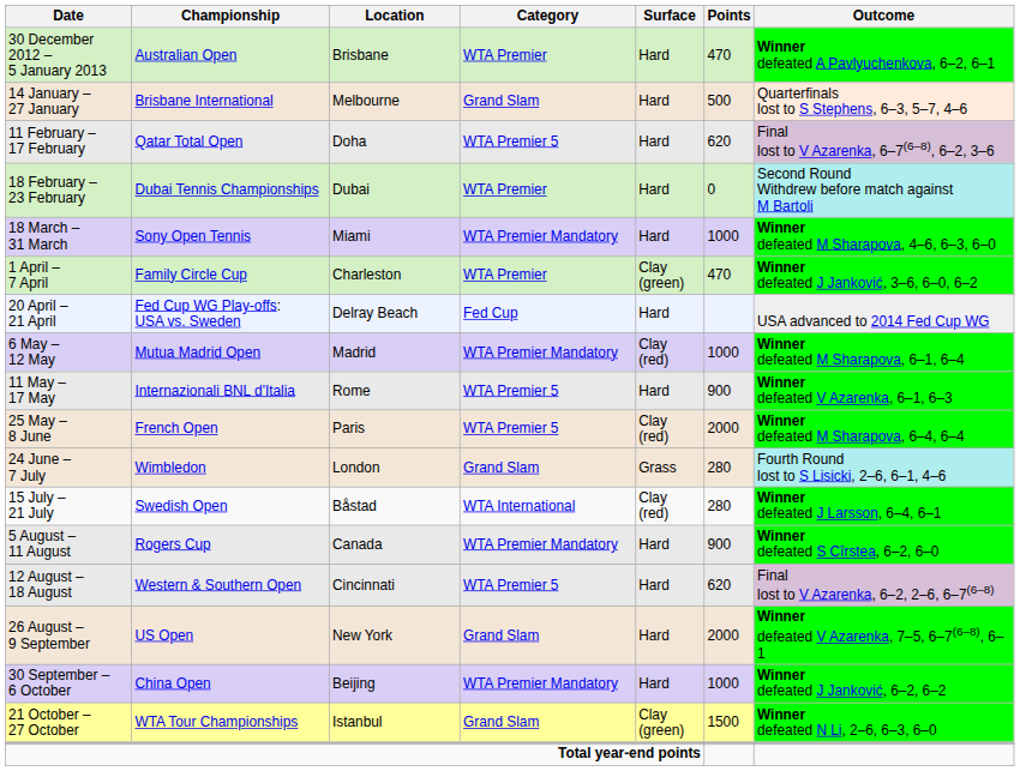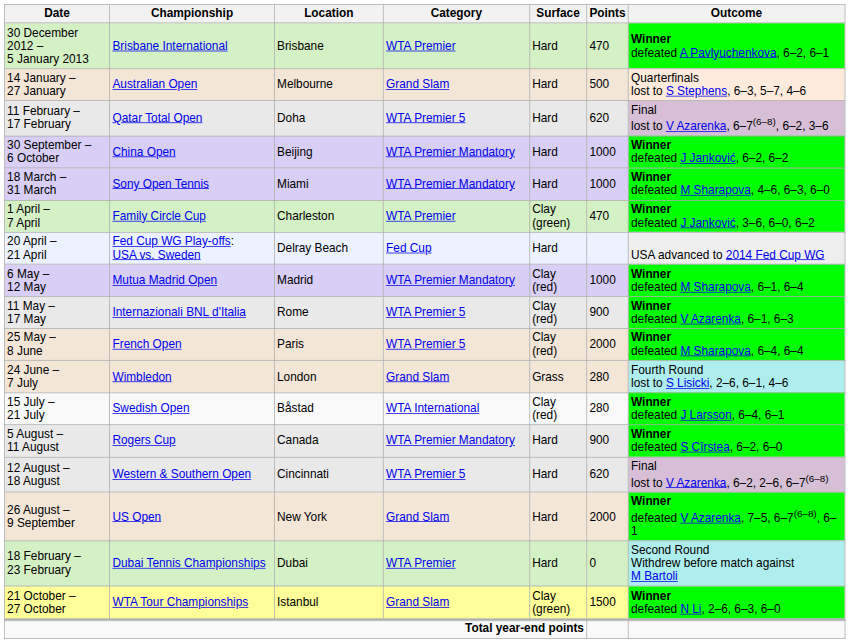 <table class="wikitable">
 <tr>
 <th width=135>Date</th>
 <th width=215>Championship</th>
 <th width=140>Location</th>
 <th width=190>Category</th>
 <th width=70>Surface</th>
 <th width=40>Points</th>
 <th width=285>Outcome</th>
 </tr>
 <tr style="background:#d4f1c5;">
 <td>30 December 2012 – <br>5 January 2013</td>
-<td><a href='#'>Australian Open</a></td>
+<td><a href='#'>Brisbane International</a></td>
 <td>Brisbane</td>
 <td><a href='#'>WTA Premier</a></td>
 <td>Hard</td>
 <td>470</td>
 <td style="background:lime;"><strong>Winner</strong> <br>defeated  <a href='#'>A Pavlyuchenkova</a>, 6–2, 6–1</td>
 </tr>
 <tr style="background:#f3e6d7;">
 <td>14 January – <br>27 January</td>
-<td><a href='#'>Brisbane International</a></td>
+<td><a href='#'>Australian Open</a></td>
 <td>Melbourne</td>
 <td><a href='#'>Grand Slam</a></td>
 <td>Hard</td>
 <td>500</td>
 <td style="background:#ffebdc;">Quarterfinals <br>lost to  <a href='#'>S Stephens</a>, 6–3, 5–7, 4–6</td>
 </tr>
 <tr style="background:#e9e9e9;">
 <td>11 February – <br>17 February</td>
 <td><a href='#'>Qatar Total Open</a></td>
 <td>Doha</td>
 <td><a href='#'>WTA Premier 5</a></td>
 <td>Hard</td>
 <td>620</td>
 <td style="background:thistle;">Final <br>lost to  <a href='#'>V Azarenka</a>, 6–7<sup>(6–8)</sup>, 6–2, 3–6</td>
 </tr>
-<tr style="background:#d4f1c5;">
-<td>18 February – <br>23 February</td>
-<td><a href='#'>Dubai Tennis Championships</a></td>
-<td>Dubai</td>
-<td><a href='#'>WTA Premier</a></td>
+<tr style="background:#D8CEF6;">
+<td>30 September – <br>6 October</td>
+<td><a href='#'>China Open</a></td>
+<td>Beijing</td>
+<td><a href='#'>WTA Premier Mandatory</a></td>
 <td>Hard</td>
-<td>0</td>
-<td style="background:#afeeee;">Second Round<br>Withdrew before match against <br> <a href='#'>M Bartoli</a></td>
+<td>1000</td>
+<td style="background:lime;"><strong>Winner</strong> <br>defeated  <a href='#'>J Janković</a>, 6–2, 6–2</td>
 </tr>
 <tr style="background:#D8CEF6;">
 <td>18 March – <br>31 March</td>
 <td><a href='#'>Sony Open Tennis</a></td>
 <td>Miami</td>
 <td><a href='#'>WTA Premier Mandatory</a></td>
 <td>Hard</td>
 <td>1000</td>
 <td style="background:lime;"><strong>Winner</strong> <br>defeated  <a href='#'>M Sharapova</a>, 4–6, 6–3, 6–0</td>
 </tr>
 <tr style="background:#d4f1c5;">
 <td>1 April – <br>7 April</td>
 <td><a href='#'>Family Circle Cup</a></td>
 <td>Charleston</td>
 <td><a href='#'>WTA Premier</a></td>
 <td>Clay (green)</td>
 <td>470</td>
 <td style="background:lime;"><strong>Winner</strong> <br>defeated  <a href='#'>J Janković</a>, 3–6, 6–0, 6–2</td>
 </tr>
 <tr style="background:#ecf2ff;">
 <td>20 April – <br>21 April</td>
 <td><a href='#'>Fed Cup WG Play-offs</a>: <br><a href='#'>USA vs. Sweden</a></td>
 <td>Delray Beach</td>
 <td><a href='#'>Fed Cup</a></td>
 <td>Hard</td>
 <td></td>
 <td style="background:#efefef;"><br>USA advanced to <a href='#'>2014 Fed Cup WG</a></td>
 </tr>
 <tr style="background:#D8CEF6;">
 <td>6 May – <br>12 May</td>
 <td><a href='#'>Mutua Madrid Open</a></td>
 <td>Madrid</td>
 <td><a href='#'>WTA Premier Mandatory</a></td>
 <td>Clay (red)</td>
 <td>1000</td>
 <td style="background:lime;"><strong>Winner</strong> <br>defeated  <a href='#'>M Sharapova</a>, 6–1, 6–4</td>
 </tr>
 <tr style="background:#e9e9e9;">
 <td>11 May – <br>17 May</td>
 <td><a href='#'>Internazionali BNL d'Italia</a></td>
 <td>Rome</td>
 <td><a href='#'>WTA Premier 5</a></td>
-<td>Hard</td>
+<td>Clay (red)</td>
 <td>900</td>
 <td style="background:lime;"><strong>Winner</strong> <br>defeated  <a href='#'>V Azarenka</a>, 6–1, 6–3</td>
 </tr>
 <tr style="background:#f3e6d7;">
 <td>25 May –<br>8 June</td>
 <td><a href='#'>French Open</a></td>
 <td>Paris</td>
 <td><a href='#'>WTA Premier 5</a></td>
 <td>Clay (red)</td>
 <td>2000</td>
 <td style="background:lime;"><strong>Winner</strong> <br> defeated  <a href='#'>M Sharapova</a>, 6–4, 6–4</td>
 </tr>
 <tr style="background:#f3e6d7;">
 <td>24 June – <br>7 July</td>
 <td><a href='#'>Wimbledon</a></td>
 <td>London</td>
 <td><a href='#'>Grand Slam</a></td>
 <td>Grass</td>
 <td>280</td>
 <td style="background:#afeeee;">Fourth Round <br>lost to  <a href='#'>S Lisicki</a>, 2–6, 6–1, 4–6</td>
 </tr>
 <tr>
 <td>15 July – <br>21 July</td>
 <td><a href='#'>Swedish Open</a></td>
 <td>Båstad</td>
 <td><a href='#'>WTA International</a></td>
 <td>Clay (red)</td>
 <td>280</td>
 <td style="background:lime;"><strong>Winner</strong> <br> defeated  <a href='#'>J Larsson</a>, 6–4, 6–1</td>
 </tr>
 <tr style="background:#e9e9e9;">
 <td>5 August – <br>11 August</td>
 <td><a href='#'>Rogers Cup</a></td>
 <td>Canada</td>
 <td><a href='#'>WTA Premier Mandatory</a></td>
 <td>Hard</td>
 <td>900</td>
 <td style="background:lime;"><strong>Winner</strong> <br> defeated  <a href='#'>S Cîrstea</a>, 6–2, 6–0</td>
 </tr>
 <tr style="background:#e9e9e9;">
 <td>12 August – <br>18 August</td>
 <td><a href='#'>Western & Southern Open</a></td>
 <td>Cincinnati</td>
 <td><a href='#'>WTA Premier 5</a></td>
 <td>Hard</td>
 <td>620</td>
 <td style="background:thistle;">Final <br>lost to  <a href='#'>V Azarenka</a>, 6–2, 2–6, 6–7<sup>(6–8)</sup></td>
 </tr>
 <tr style="background:#f3e6d7;">
 <td>26 August – <br>9 September</td>
 <td><a href='#'>US Open</a></td>
 <td>New York</td>
 <td><a href='#'>Grand Slam</a></td>
 <td>Hard</td>
 <td>2000</td>
 <td style="background:lime;"><strong>Winner</strong> <br> defeated  <a href='#'>V Azarenka</a>, 7–5, 6–7<sup>(6–8)</sup>, 6–1</td>
 </tr>
-<tr style="background:#D8CEF6;">
-<td>30 September – <br>6 October</td>
-<td><a href='#'>China Open</a></td>
-<td>Beijing</td>
-<td><a href='#'>WTA Premier Mandatory</a></td>
+<tr style="background:#d4f1c5;">
+<td>18 February – <br>23 February</td>
+<td><a href='#'>Dubai Tennis Championships</a></td>
+<td>Dubai</td>
+<td><a href='#'>WTA Premier</a></td>
 <td>Hard</td>
-<td>1000</td>
-<td style="background:lime;"><strong>Winner</strong> <br>defeated  <a href='#'>J Janković</a>, 6–2, 6–2</td>
+<td>0</td>
+<td style="background:#afeeee;">Second Round<br>Withdrew before match against <br> <a href='#'>M Bartoli</a></td>
 </tr>
 <tr style="background:#FFFF99;">
 <td>21 October – <br>27 October</td>
 <td><a href='#'>WTA Tour Championships</a></td>
 <td>Istanbul</td>
 <td><a href='#'>Grand Slam</a></td>
 <td>Clay (green)</td>
 <td>1500</td>
 <td style="background:lime;"><strong>Winner</strong> <br>defeated  <a href='#'>N Li</a>, 2–6, 6–3, 6–0</td>
 </tr>
 <tr style="border-top:4px solid silver;">
 </tr>
 <tr>
 <td colspan=5 align=right><strong>Total year-end points</strong></td>
 <td></td>
 <td></td>
 </tr>
 </table>
